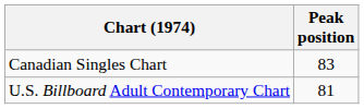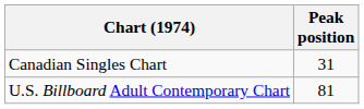 <table class="wikitable sortable">
 <tr>
 <th>Chart (1974)</th>
 <th>Peak<br>position</th>
 </tr>
 <tr>
 <td align="left">Canadian Singles Chart</td>
-<td style="text-align:center;">83</td>
+<td style="text-align:center;">31</td>
 </tr>
 <tr>
 <td align="left">U.S. <em>Billboard</em> <a href='#'>Adult Contemporary Chart</a></td>
 <td style="text-align:center;">81</td>
 </tr>
 </table>
